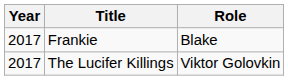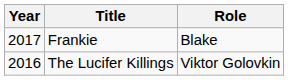 <table class="wikitable sortable">
 <tr>
 <th>Year</th>
 <th>Title</th>
 <th>Role</th>
 </tr>
 <tr>
 <td>2017</td>
 <td>Frankie</td>
 <td>Blake</td>
 </tr>
 <tr>
-<td>2017</td>
+<td>2016</td>
 <td>The Lucifer Killings</td>
 <td>Viktor Golovkin</td>
 </tr>
 </table>
